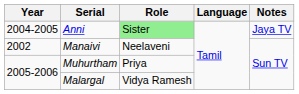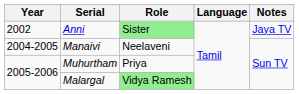 <table class="wikitable">
 <tr style="background:#ccc; text-align:center;">
 <th>Year</th>
 <th>Serial</th>
 <th>Role</th>
 <th>Language</th>
 <th>Notes</th>
 </tr>
 <tr>
-<td>2004-2005</td>
+<td>2002</td>
 <td><a href='#'><em>Anni</em></a></td>
 <td style="background: lightgreen;">Sister</td>
 <td rowspan="4"><a href='#'>Tamil</a></td>
 <td><a href='#'>Jaya TV</a></td>
 </tr>
 <tr Ch>
-<td>2002</td>
+<td>2004-2005</td>
 <td><em>Manaivi</em></td>
 <td>Neelaveni</td>
 <td rowspan="3"><a href='#'>Sun TV</a></td>
 </tr>
 <tr>
 <td rowspan="2">2005-2006</td>
 <td><em>Muhurtham</em></td>
 <td>Priya</td>
 </tr>
 <tr>
 <td><em>Malargal</em></td>
-<td>Vidya Ramesh</td>
+<td style="background: lightgreen;">Vidya Ramesh</td>
 </tr>
 </table>
